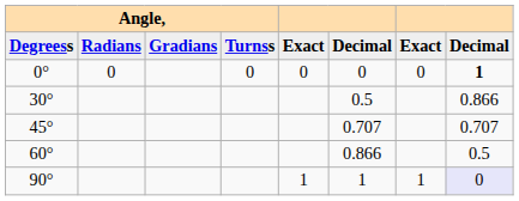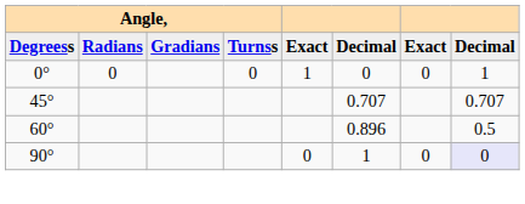 <table class="wikitable" style="text-align:center;">
 <tr ---->
 <th colspan="4" style="background:#ffdead;">Angle, </th>
 <th colspan="2" style="background:#ffdead;"></th>
 <th colspan="2" style="background:#ffdead;"></th>
 </tr>
 <tr ---->
 <th style="background:#efefef;"><a href='#'>Degrees</a>s</th>
 <th style="background:#efefef;"><a href='#'>Radians</a></th>
 <th style="background:#efefef;"><a href='#'>Gradians</a></th>
 <th style="background:#efefef;"><a href='#'>Turns</a>s</th>
 <th style="background:#efefef;">Exact</th>
 <th style="background:#efefef;">Decimal</th>
 <th style="background:#efefef;">Exact</th>
 <th style="background:#efefef;">Decimal</th>
 </tr>
 <tr ---->
 <td>0°</td>
 <td>0</td>
 <td></td>
 <td>0</td>
+<td>1</td>
 <td>0</td>
 <td>0</td>
-<td>0</td>
-<td><strong>1</strong></td>
-</tr>
-<tr ---->
-<td>30°</td>
-<td></td>
-<td></td>
-<td></td>
-<td></td>
-<td>0.5</td>
-<td></td>
-<td>0.866</td>
+<td>1</td>
 </tr>
 <tr ---->
 <td>45°</td>
 <td></td>
 <td></td>
 <td></td>
 <td></td>
 <td>0.707</td>
 <td></td>
 <td>0.707</td>
 </tr>
 <tr ---->
 <td>60°</td>
 <td></td>
 <td></td>
 <td></td>
 <td></td>
-<td>0.866</td>
+<td>0.896</td>
 <td></td>
 <td>0.5</td>
 </tr>
 <tr ---->
 <td>90°</td>
 <td></td>
 <td></td>
 <td></td>
+<td>0</td>
 <td>1</td>
-<td>1</td>
-<td>1</td>
+<td>0</td>
 <td style="background: lavender;">0</td>
 </tr>
 </table>
